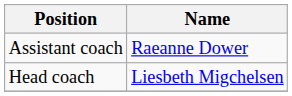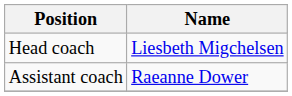 <table class="wikitable">
 <tr>
 <th>Position</th>
 <th>Name</th>
 </tr>
 <tr>
+<td>Head coach</td>
+<td> <a href='#'>Liesbeth Migchelsen</a></td>
+</tr>
+<tr>
 <td>Assistant coach</td>
 <td> <a href='#'>Raeanne Dower</a></td>
 </tr>
 <tr>
-<td>Head coach</td>
-<td> <a href='#'>Liesbeth Migchelsen</a></td>
-</tr>
-<tr>
 </tr>
 </table>
